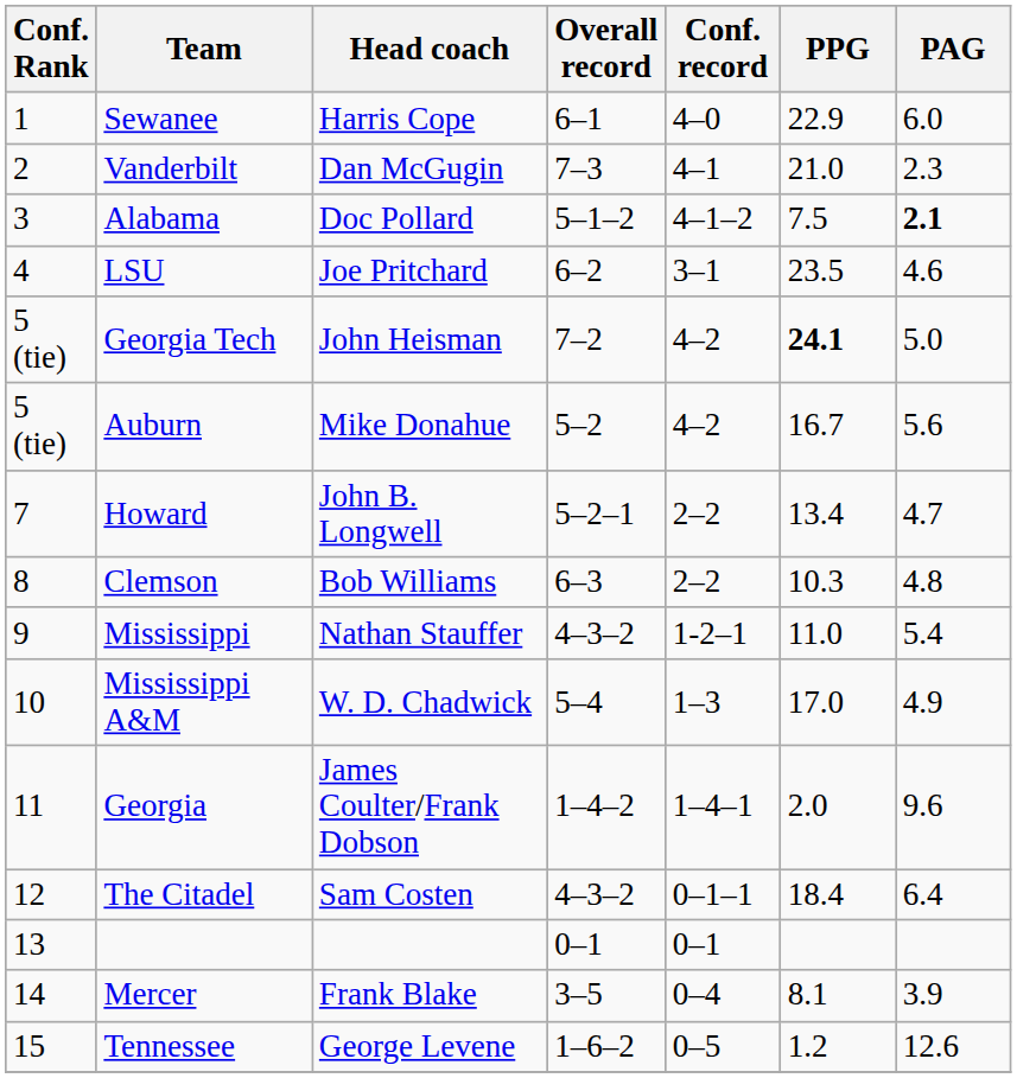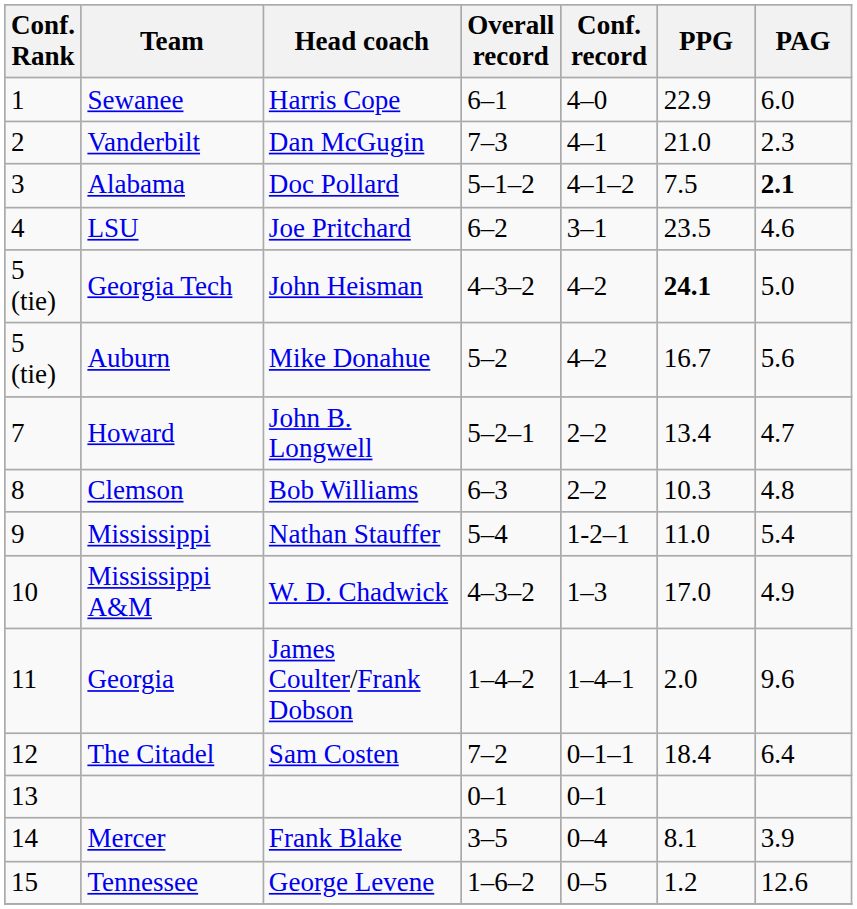 <table class="sortable wikitable">
 <tr>
 <th width="25">Conf. Rank</th>
 <th width="100">Team</th>
 <th width="110">Head coach</th>
 <th width="50">Overall record</th>
 <th width="50">Conf. record</th>
 <th width="50">PPG</th>
 <th width="50">PAG</th>
 </tr>
 <tr align="left" bgcolor="">
 <td>1</td>
 <td><a href='#'>Sewanee</a></td>
 <td><a href='#'>Harris Cope</a></td>
 <td>6–1</td>
 <td>4–0</td>
 <td>22.9</td>
 <td>6.0</td>
 </tr>
 <tr align="left" bgcolor="">
 <td>2</td>
 <td><a href='#'>Vanderbilt</a></td>
 <td><a href='#'>Dan McGugin</a></td>
 <td>7–3</td>
 <td>4–1</td>
 <td>21.0</td>
 <td>2.3</td>
 </tr>
 <tr align="left" bgcolor="">
 <td>3</td>
 <td><a href='#'>Alabama</a></td>
 <td><a href='#'>Doc Pollard</a></td>
 <td>5–1–2</td>
 <td>4–1–2</td>
 <td>7.5</td>
 <td><strong>2.1</strong></td>
 </tr>
 <tr align="left" bgcolor="">
 <td>4</td>
 <td><a href='#'>LSU</a></td>
 <td><a href='#'>Joe Pritchard</a></td>
 <td>6–2</td>
 <td>3–1</td>
 <td>23.5</td>
 <td>4.6</td>
 </tr>
 <tr align="left" bgcolor="">
 <td>5 (tie)</td>
 <td><a href='#'>Georgia Tech</a></td>
 <td><a href='#'>John Heisman</a></td>
-<td>7–2</td>
+<td>4–3–2</td>
 <td>4–2</td>
 <td><strong>24.1</strong></td>
 <td>5.0</td>
 </tr>
 <tr align="left" bgcolor="">
 <td>5 (tie)</td>
 <td><a href='#'>Auburn</a></td>
 <td><a href='#'>Mike Donahue</a></td>
 <td>5–2</td>
 <td>4–2</td>
 <td>16.7</td>
 <td>5.6</td>
 </tr>
 <tr align="left" bgcolor="">
 <td>7</td>
 <td><a href='#'>Howard</a></td>
 <td><a href='#'>John B. Longwell</a></td>
 <td>5–2–1</td>
 <td>2–2</td>
 <td>13.4</td>
 <td>4.7</td>
 </tr>
 <tr align="left" bgcolor="">
 <td>8</td>
 <td><a href='#'>Clemson</a></td>
 <td><a href='#'>Bob Williams</a></td>
 <td>6–3</td>
 <td>2–2</td>
 <td>10.3</td>
 <td>4.8</td>
 </tr>
 <tr align="left" bgcolor="">
 <td>9</td>
 <td><a href='#'>Mississippi</a></td>
 <td><a href='#'>Nathan Stauffer</a></td>
-<td>4–3–2</td>
+<td>5–4</td>
 <td>1-2–1</td>
 <td>11.0</td>
 <td>5.4</td>
 </tr>
 <tr align="left" bgcolor="">
 <td>10</td>
 <td><a href='#'>Mississippi A&M</a></td>
 <td><a href='#'>W. D. Chadwick</a></td>
-<td>5–4</td>
+<td>4–3–2</td>
 <td>1–3</td>
 <td>17.0</td>
 <td>4.9</td>
 </tr>
 <tr align="left" bgcolor="">
 <td>11</td>
 <td><a href='#'>Georgia</a></td>
 <td><a href='#'>James Coulter</a>/<a href='#'>Frank Dobson</a></td>
 <td>1–4–2</td>
 <td>1–4–1</td>
 <td>2.0</td>
 <td>9.6</td>
 </tr>
 <tr align="left" bgcolor="">
 <td>12</td>
 <td><a href='#'>The Citadel</a></td>
 <td><a href='#'>Sam Costen</a></td>
-<td>4–3–2</td>
+<td>7–2</td>
 <td>0–1–1</td>
 <td>18.4</td>
 <td>6.4</td>
 </tr>
 <tr align="left" bgcolor="">
 <td>13</td>
 <td></td>
 <td></td>
 <td>0–1</td>
 <td>0–1</td>
 <td></td>
 <td></td>
 </tr>
 <tr align="left" bgcolor="">
 <td>14</td>
 <td><a href='#'>Mercer</a></td>
 <td><a href='#'>Frank Blake</a></td>
 <td>3–5</td>
 <td>0–4</td>
 <td>8.1</td>
 <td>3.9</td>
 </tr>
 <tr align="left" bgcolor="">
 <td>15</td>
 <td><a href='#'>Tennessee</a></td>
 <td><a href='#'>George Levene</a></td>
 <td>1–6–2</td>
 <td>0–5</td>
 <td>1.2</td>
 <td>12.6</td>
 </tr>
 <tr align="left" bgcolor="">
 </tr>
 </table>
